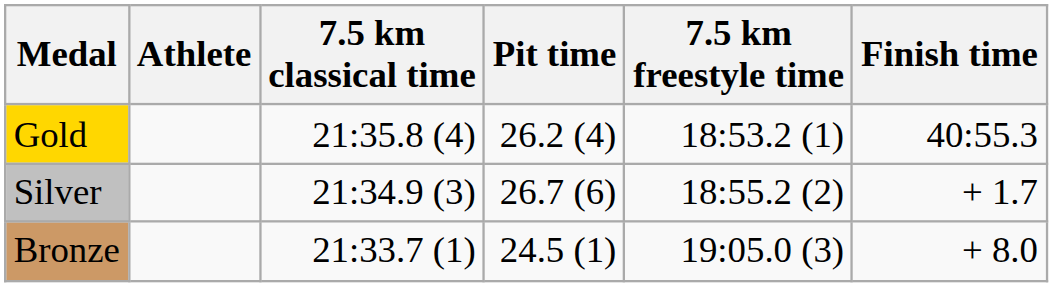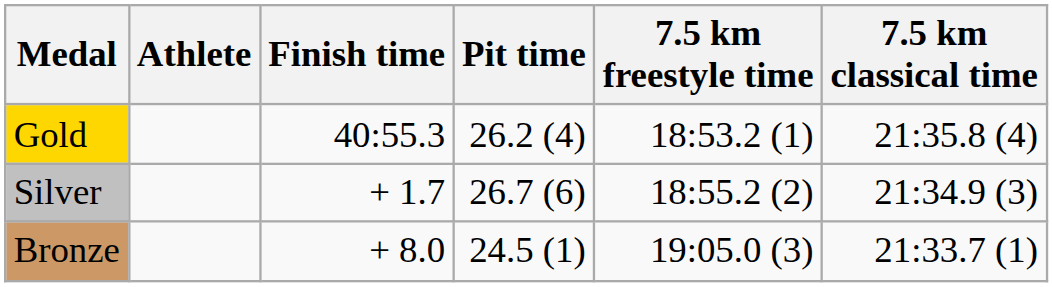 <table class="wikitable">
 <tr>
 <th>Medal</th>
 <th>Athlete</th>
-<th>7.5 km<br>classical time</th>
+<th>Finish time</th>
 <th>Pit time</th>
 <th>7.5 km<br> freestyle time</th>
-<th>Finish time</th>
+<th>7.5 km<br>classical time</th>
 </tr>
 <tr>
 <td bgcolor="gold">Gold</td>
 <td></td>
-<td align=right>21:35.8 (4)</td>
+<td align=right>40:55.3</td>
 <td align=right>26.2 (4)</td>
 <td align=right>18:53.2 (1)</td>
-<td align=right>40:55.3</td>
+<td align=right>21:35.8 (4)</td>
 </tr>
 <tr>
 <td bgcolor="silver">Silver</td>
 <td></td>
-<td align=right>21:34.9 (3)</td>
+<td align=right>+ 1.7</td>
 <td align=right>26.7 (6)</td>
 <td align=right>18:55.2 (2)</td>
-<td align=right>+ 1.7</td>
+<td align=right>21:34.9 (3)</td>
 </tr>
 <tr>
 <td bgcolor="CC9966">Bronze</td>
 <td></td>
-<td align=right>21:33.7 (1)</td>
+<td align=right>+ 8.0</td>
 <td align=right>24.5 (1)</td>
 <td align=right>19:05.0 (3)</td>
-<td align=right>+ 8.0</td>
+<td align=right>21:33.7 (1)</td>
 </tr>
 </table>
